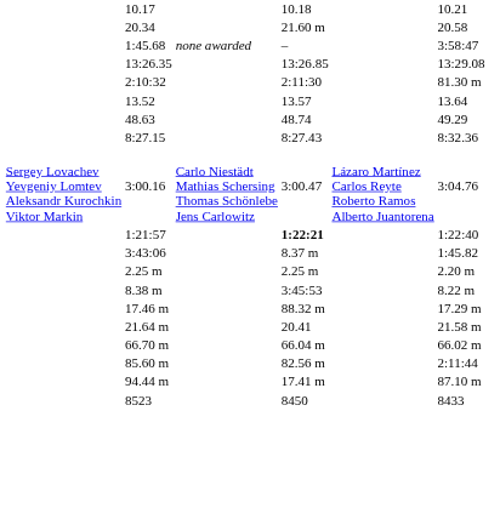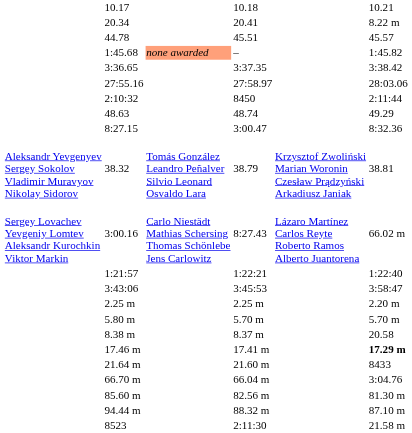 <table>
 <tr>
 <td></td>
 <td></td>
 <td>10.17</td>
 <td></td>
 <td>10.18</td>
 <td></td>
 <td>10.21</td>
 </tr>
 <tr>
 <td></td>
 <td></td>
 <td>20.34</td>
 <td></td>
-<td>21.60 m</td>
+<td>20.41</td>
 <td></td>
-<td>20.58</td>
+<td>8.22 m</td>
+</tr>
+<tr>
+<td></td>
+<td></td>
+<td>44.78</td>
+<td></td>
+<td>45.51</td>
+<td></td>
+<td>45.57</td>
 </tr>
 <tr>
 <td></td>
 <td> <br> </td>
 <td>1:45.68</td>
-<td><em>none awarded</em></td>
+<td style="background: lightsalmon;"><em>none awarded</em></td>
 <td>–</td>
 <td></td>
-<td>3:58:47</td>
+<td>1:45.82</td>
 </tr>
 <tr>
 <td></td>
 <td></td>
-<td>13:26.35</td>
+<td>3:36.65</td>
 <td></td>
-<td>13:26.85</td>
+<td>3:37.35</td>
 <td></td>
-<td>13:29.08</td>
+<td>3:38.42</td>
+</tr>
+<tr>
+<td></td>
+<td></td>
+<td>27:55.16</td>
+<td></td>
+<td>27:58.97</td>
+<td></td>
+<td>28:03.06</td>
 </tr>
 <tr>
 <td></td>
 <td></td>
 <td>2:10:32</td>
 <td></td>
-<td>2:11:30</td>
+<td>8450</td>
 <td></td>
-<td>81.30 m</td>
-</tr>
-<tr>
-<td></td>
-<td></td>
-<td>13.52</td>
-<td></td>
-<td>13.57</td>
-<td></td>
-<td>13.64</td>
+<td>2:11:44</td>
 </tr>
 <tr>
 <td></td>
 <td></td>
 <td>48.63</td>
 <td></td>
 <td>48.74</td>
 <td></td>
 <td>49.29</td>
 </tr>
 <tr>
 <td></td>
 <td></td>
 <td>8:27.15</td>
 <td></td>
-<td>8:27.43</td>
+<td>3:00.47</td>
 <td></td>
 <td>8:32.36</td>
+</tr>
+<tr>
+<td></td>
+<td valign=top><br><a href='#'>Aleksandr Yevgenyev</a><br><a href='#'>Sergey Sokolov</a><br><a href='#'>Vladimir Muravyov</a><br><a href='#'>Nikolay Sidorov</a></td>
+<td>38.32</td>
+<td valign=top><br><a href='#'>Tomás González</a><br><a href='#'>Leandro Peñalver</a><br><a href='#'>Silvio Leonard</a><br><a href='#'>Osvaldo Lara</a></td>
+<td>38.79</td>
+<td valign=top><br><a href='#'>Krzysztof Zwoliński</a><br><a href='#'>Marian Woronin</a><br><a href='#'>Czesław Prądzyński</a><br><a href='#'>Arkadiusz Janiak</a></td>
+<td>38.81</td>
 </tr>
 <tr>
 <td></td>
 <td valign=top><br><a href='#'>Sergey Lovachev</a><br><a href='#'>Yevgeniy Lomtev</a><br><a href='#'>Aleksandr Kurochkin</a><br><a href='#'>Viktor Markin</a></td>
 <td>3:00.16</td>
 <td valign=top><br><a href='#'>Carlo Niestädt</a><br><a href='#'>Mathias Schersing</a><br><a href='#'>Thomas Schönlebe</a><br><a href='#'>Jens Carlowitz</a></td>
-<td>3:00.47</td>
+<td>8:27.43</td>
 <td valign=top><br><a href='#'>Lázaro Martínez</a><br><a href='#'>Carlos Reyte</a><br><a href='#'>Roberto Ramos</a><br><a href='#'>Alberto Juantorena</a></td>
-<td>3:04.76</td>
+<td>66.02 m</td>
 </tr>
 <tr>
 <td></td>
 <td></td>
 <td>1:21:57</td>
 <td></td>
-<td><strong>1:22:21</strong></td>
+<td>1:22:21</td>
 <td></td>
 <td>1:22:40</td>
 </tr>
 <tr>
 <td></td>
 <td></td>
 <td>3:43:06</td>
 <td></td>
-<td>8.37 m</td>
+<td>3:45:53</td>
 <td></td>
-<td>1:45.82</td>
+<td>3:58:47</td>
 </tr>
 <tr>
 <td></td>
 <td></td>
 <td>2.25 m</td>
 <td></td>
 <td>2.25 m</td>
 <td></td>
 <td>2.20 m</td>
 </tr>
 <tr>
 <td></td>
 <td></td>
+<td>5.80 m</td>
+<td></td>
+<td>5.70 m</td>
+<td></td>
+<td>5.70 m</td>
+</tr>
+<tr>
+<td></td>
+<td></td>
 <td>8.38 m</td>
 <td></td>
-<td>3:45:53</td>
+<td>8.37 m</td>
 <td></td>
-<td>8.22 m</td>
+<td>20.58</td>
 </tr>
 <tr>
 <td></td>
 <td></td>
 <td>17.46 m</td>
 <td></td>
-<td>88.32 m</td>
+<td>17.41 m</td>
 <td></td>
-<td>17.29 m</td>
+<td><strong>17.29 m</strong></td>
 </tr>
 <tr>
 <td></td>
 <td></td>
 <td>21.64 m</td>
 <td></td>
-<td>20.41</td>
+<td>21.60 m</td>
 <td></td>
-<td>21.58 m</td>
+<td>8433</td>
 </tr>
 <tr>
 <td></td>
 <td></td>
 <td>66.70 m</td>
 <td></td>
 <td>66.04 m</td>
 <td></td>
-<td>66.02 m</td>
+<td>3:04.76</td>
 </tr>
 <tr>
 <td></td>
 <td></td>
 <td>85.60 m</td>
 <td></td>
 <td>82.56 m</td>
 <td></td>
-<td>2:11:44</td>
+<td>81.30 m</td>
 </tr>
 <tr>
 <td></td>
 <td></td>
 <td>94.44 m</td>
 <td></td>
-<td>17.41 m</td>
+<td>88.32 m</td>
 <td></td>
 <td>87.10 m</td>
 </tr>
 <tr>
 <td></td>
 <td></td>
 <td>8523</td>
 <td></td>
-<td>8450</td>
+<td>2:11:30</td>
 <td></td>
-<td>8433</td>
+<td>21.58 m</td>
 </tr>
 </table>
